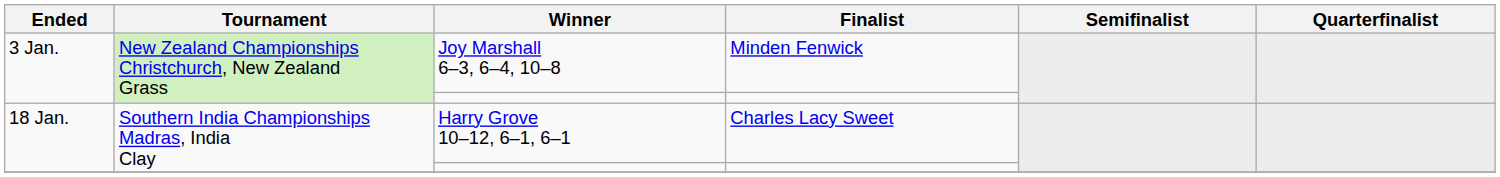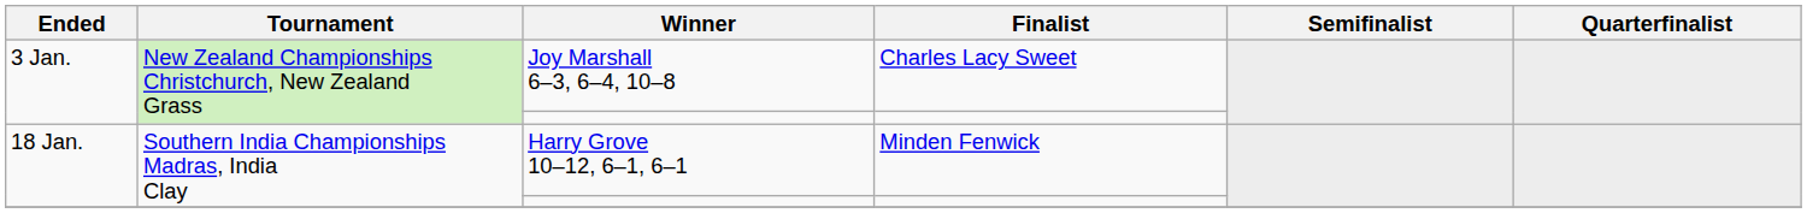 <table class="wikitable" style="font-size:85%;">
 <tr>
 <th width="75">Ended</th>
 <th width="230">Tournament</th>
 <th width="210">Winner</th>
 <th width="210">Finalist</th>
 <th width="170">Semifinalist</th>
 <th width="170">Quarterfinalist</th>
 </tr>
 <tr valign=top>
 <td rowspan=2>3 Jan.</td>
 <td style="background:#d0f0c0" rowspan=2><a href='#'>New Zealand Championships</a><br><a href='#'>Christchurch</a>, New Zealand<br>Grass</td>
 <td> <a href='#'>Joy Marshall</a><br>6–3, 6–4, 10–8</td>
-<td> <a href='#'>Minden Fenwick</a></td>
+<td> <a href='#'>Charles Lacy Sweet</a></td>
 <td style="background:#ededed;" rowspan=2></td>
 <td style="background:#ededed;" rowspan=2></td>
 </tr>
 <tr valign=top>
 <td></td>
 <td></td>
 </tr>
 <tr valign=top>
 <td rowspan=2>18 Jan.</td>
 <td rowspan="2"><a href='#'>Southern India Championships</a> <br><a href='#'>Madras</a>, India<br>Clay</td>
 <td> <a href='#'>Harry Grove</a><br>10–12, 6–1, 6–1</td>
-<td> <a href='#'>Charles Lacy Sweet</a></td>
+<td> <a href='#'>Minden Fenwick</a></td>
 <td style="background:#ededed;" rowspan=2></td>
 <td style="background:#ededed;" rowspan=2></td>
 </tr>
 <tr valign=top>
 <td></td>
 <td></td>
 </tr>
 <tr valign=top>
 </tr>
 </table>
